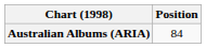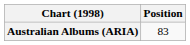 <table class="wikitable plainrowheaders" style="text-align:center">
 <tr>
 <th scope="col">Chart (1998)</th>
 <th scope="col">Position</th>
 </tr>
 <tr>
 <th scope="row">Australian Albums (ARIA)</th>
-<td>84</td>
+<td>83</td>
 </tr>
 </table>
